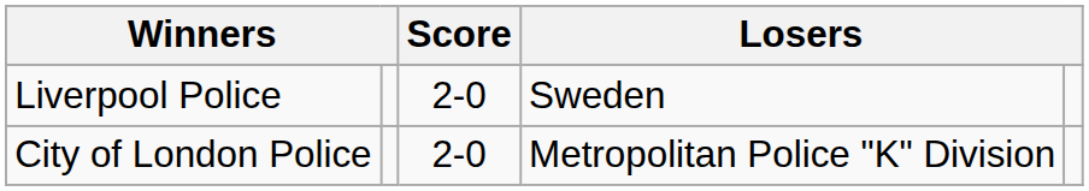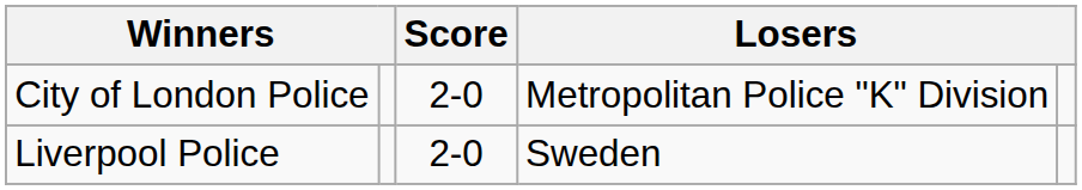 <table class=wikitable>
 <tr>
 <th colspan=2>Winners</th>
 <th>Score</th>
 <th colspan=2>Losers</th>
+</tr>
+<tr>
+<td>City of London Police</td>
+<td></td>
+<td align=center>2-0</td>
+<td>Metropolitan Police "K" Division</td>
+<td></td>
 </tr>
 <tr>
 <td>Liverpool Police</td>
 <td></td>
 <td align=center>2-0</td>
 <td>Sweden</td>
 <td></td>
 </tr>
-<tr>
-<td>City of London Police</td>
-<td></td>
-<td align=center>2-0</td>
-<td>Metropolitan Police "K" Division</td>
-<td></td>
-</tr>
 </table>
